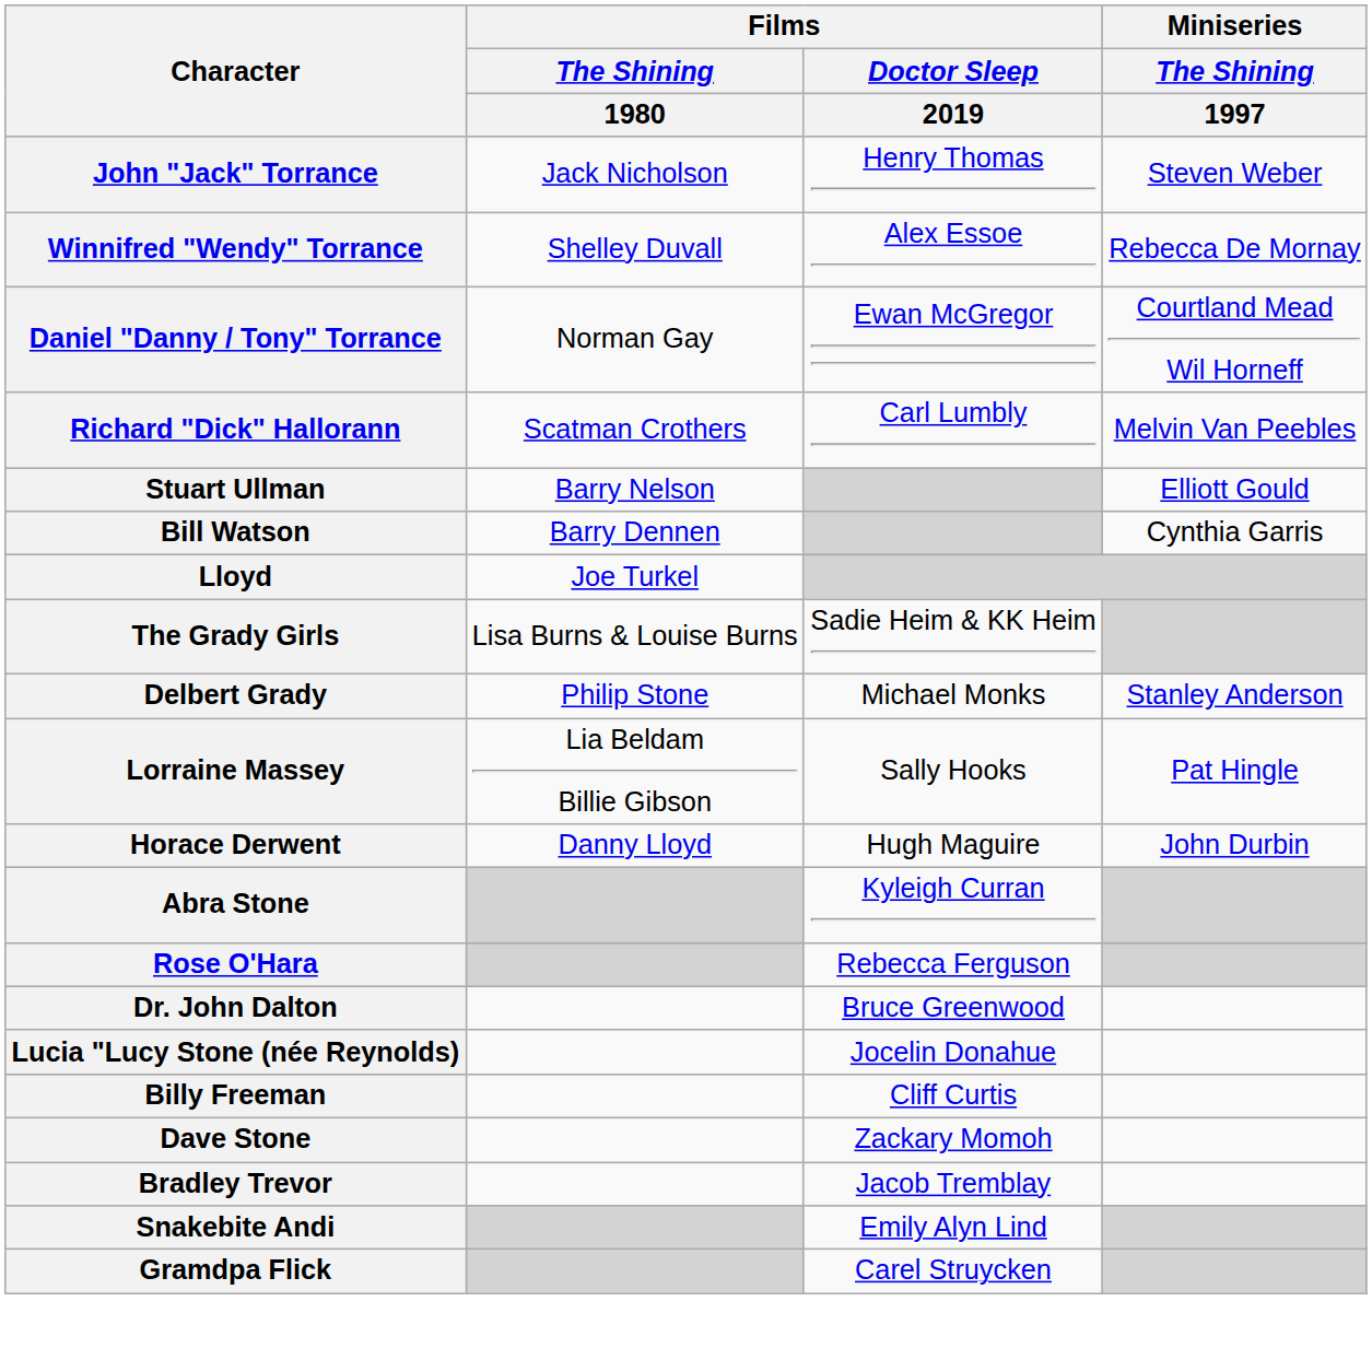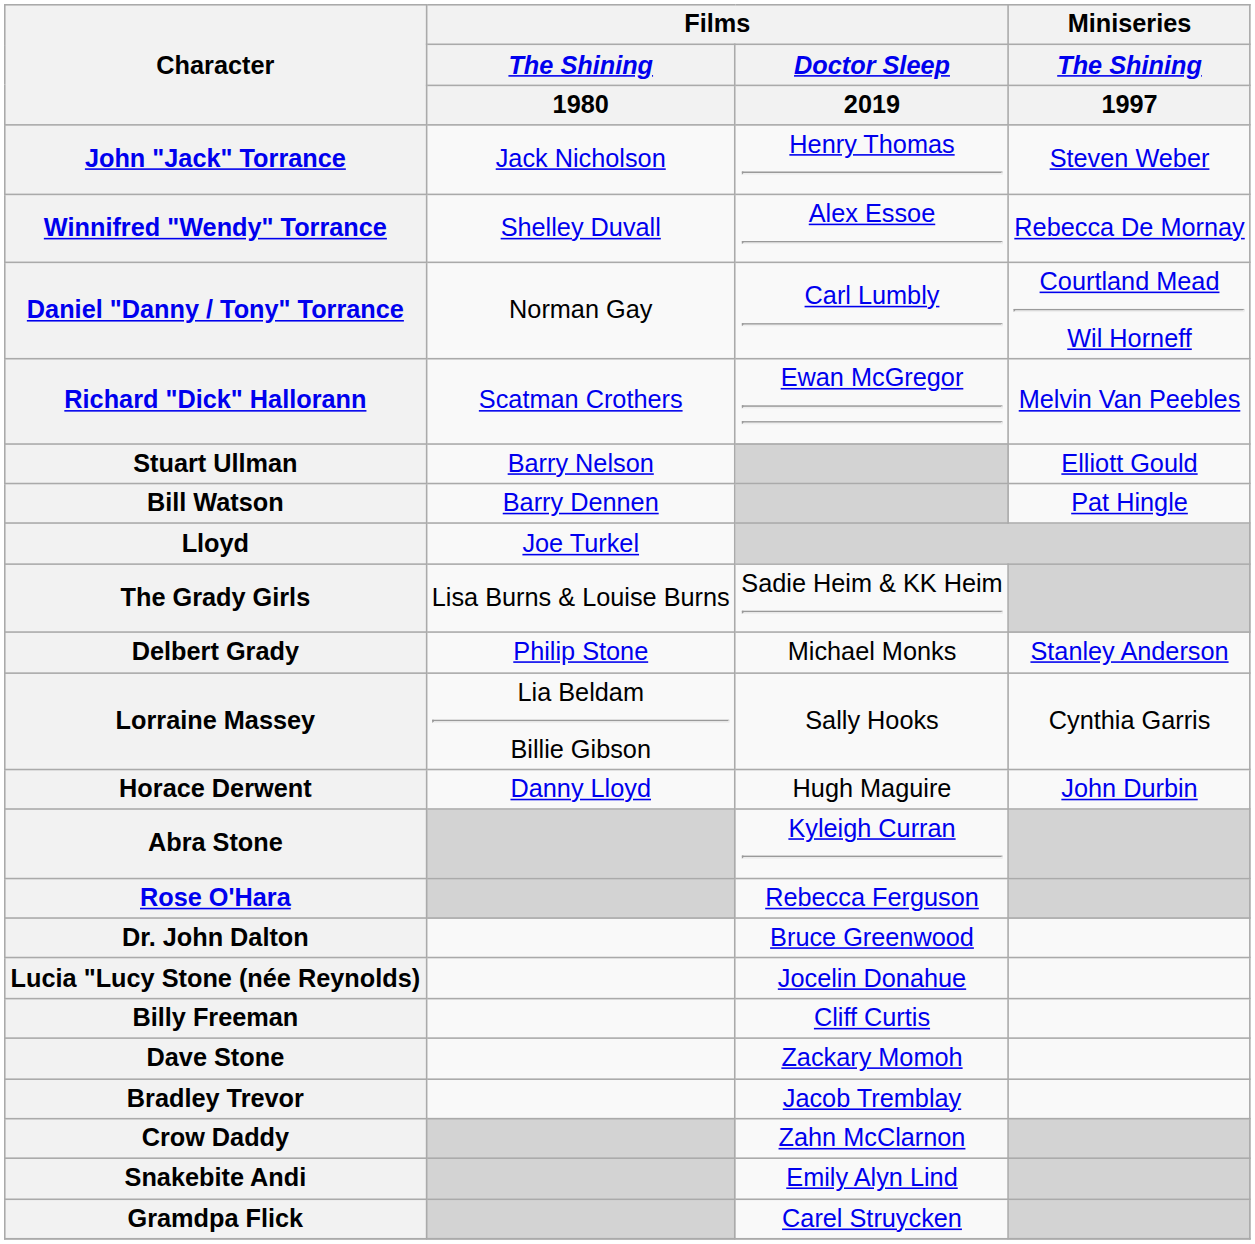 <table class="wikitable" style="text-align:center;">
 <tr>
 <th rowspan="3">Character</th>
 <th colspan="2">Films</th>
 <th>Miniseries</th>
 </tr>
 <tr>
 <th><em><a href='#'>The Shining</a></em></th>
 <th><em><a href='#'>Doctor Sleep</a></em></th>
 <th><em><a href='#'>The Shining</a></em></th>
 </tr>
 <tr>
 <th>1980</th>
 <th>2019</th>
 <th>1997</th>
 </tr>
 <tr>
 <th scope="row"><a href='#'>John "Jack" Torrance</a></th>
 <td><a href='#'>Jack Nicholson</a></td>
 <td><a href='#'>Henry Thomas</a><hr></td>
 <td><a href='#'>Steven Weber</a></td>
 </tr>
 <tr>
 <th scope="row"><a href='#'>Winnifred "Wendy" Torrance</a></th>
 <td><a href='#'>Shelley Duvall</a></td>
 <td><a href='#'>Alex Essoe</a><hr></td>
 <td><a href='#'>Rebecca De Mornay</a></td>
 </tr>
 <tr>
 <th scope="row"><a href='#'>Daniel "Danny / Tony" Torrance</a></th>
 <td>Norman Gay</td>
-<td><a href='#'>Ewan McGregor</a><hr><hr></td>
+<td><a href='#'>Carl Lumbly</a><hr></td>
 <td><a href='#'>Courtland Mead</a><hr><a href='#'>Wil Horneff</a></td>
 </tr>
 <tr>
 <th scope="row"><a href='#'>Richard "Dick" Hallorann</a></th>
 <td><a href='#'>Scatman Crothers</a></td>
-<td><a href='#'>Carl Lumbly</a><hr></td>
+<td><a href='#'>Ewan McGregor</a><hr><hr></td>
 <td><a href='#'>Melvin Van Peebles</a></td>
 </tr>
 <tr>
 <th scope="row">Stuart Ullman</th>
 <td><a href='#'>Barry Nelson</a></td>
 <td style="background:lightgrey;"> </td>
 <td><a href='#'>Elliott Gould</a></td>
 </tr>
 <tr>
 <th scope="row">Bill Watson</th>
 <td><a href='#'>Barry Dennen</a></td>
 <td style="background:lightgrey;"> </td>
-<td>Cynthia Garris</td>
+<td><a href='#'>Pat Hingle</a></td>
 </tr>
 <tr>
 <th scope="row">Lloyd</th>
 <td><a href='#'>Joe Turkel</a></td>
 <td colspan="2" style="background:lightgrey;"> </td>
 </tr>
 <tr>
 <th scope="row">The Grady Girls</th>
 <td>Lisa Burns & Louise Burns</td>
 <td>Sadie Heim & KK Heim<hr></td>
 <td style="background:lightgrey;"> </td>
 </tr>
 <tr>
 <th scope-"row">Delbert Grady</th>
 <td><a href='#'>Philip Stone</a></td>
 <td>Michael Monks</td>
 <td><a href='#'>Stanley Anderson</a></td>
 </tr>
 <tr>
 <th scope="row">Lorraine Massey<br></th>
 <td>Lia Beldam<hr>Billie Gibson</td>
 <td>Sally Hooks</td>
-<td><a href='#'>Pat Hingle</a></td>
+<td>Cynthia Garris</td>
 </tr>
 <tr>
 <th scope="row">Horace Derwent<br></th>
 <td><a href='#'>Danny Lloyd</a></td>
 <td>Hugh Maguire</td>
 <td><a href='#'>John Durbin</a></td>
 </tr>
 <tr>
 <th scope="row">Abra Stone</th>
 <td style="background:lightgrey;"> </td>
 <td><a href='#'>Kyleigh Curran</a><hr></td>
 <td style="background:lightgrey;"> </td>
 </tr>
 <tr>
 <th scope="row"><a href='#'>Rose O'Hara<br></a></th>
 <td style="background:lightgrey;"> </td>
 <td><a href='#'>Rebecca Ferguson</a></td>
 <td style="background:lightgrey;"> </td>
 </tr>
 <tr>
 <th>Dr. John Dalton</th>
 <td></td>
 <td><a href='#'>Bruce Greenwood</a></td>
 <td></td>
 </tr>
 <tr>
 <th>Lucia "Lucy Stone (née Reynolds)</th>
 <td></td>
 <td><a href='#'>Jocelin Donahue</a></td>
 <td></td>
 </tr>
 <tr>
 <th>Billy Freeman</th>
 <td></td>
 <td><a href='#'>Cliff Curtis</a></td>
 <td></td>
 </tr>
 <tr>
 <th>Dave Stone</th>
 <td></td>
 <td><a href='#'>Zackary Momoh</a></td>
 <td></td>
 </tr>
 <tr>
 <th>Bradley Trevor</th>
 <td></td>
 <td><a href='#'>Jacob Tremblay</a></td>
 <td></td>
 </tr>
 <tr>
+<th scope="row">Crow Daddy</th>
+<td style="background:lightgrey;"> </td>
+<td><a href='#'>Zahn McClarnon</a></td>
+<td style="background:lightgrey;"> </td>
+</tr>
+<tr>
 <th scope="row">Snakebite Andi</th>
 <td style="background:lightgrey;"> </td>
 <td><a href='#'>Emily Alyn Lind</a></td>
 <td style="background:lightgrey;"> </td>
 </tr>
 <tr>
 <th scope="row">Gramdpa Flick</th>
 <td style="background:lightgrey;"> </td>
 <td><a href='#'>Carel Struycken</a></td>
 <td style="background:lightgrey;"> </td>
 </tr>
 <tr>
 </tr>
 </table>
